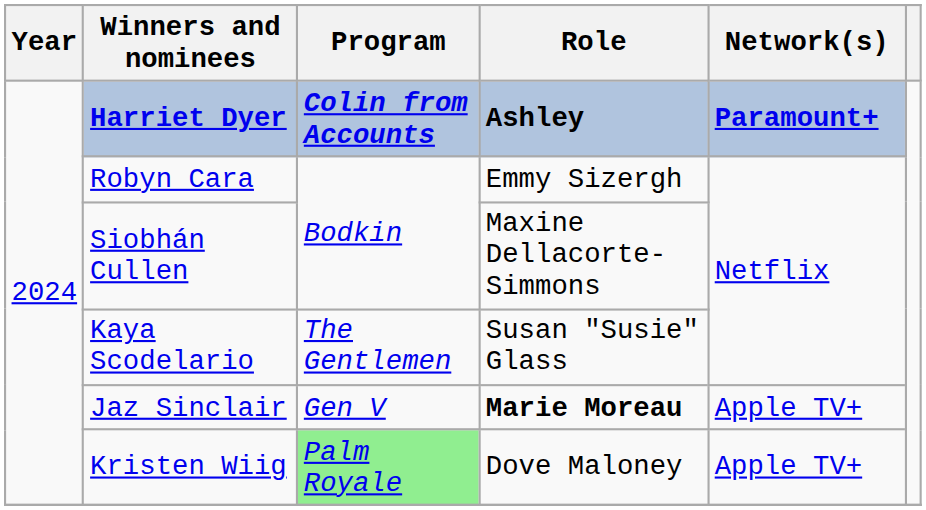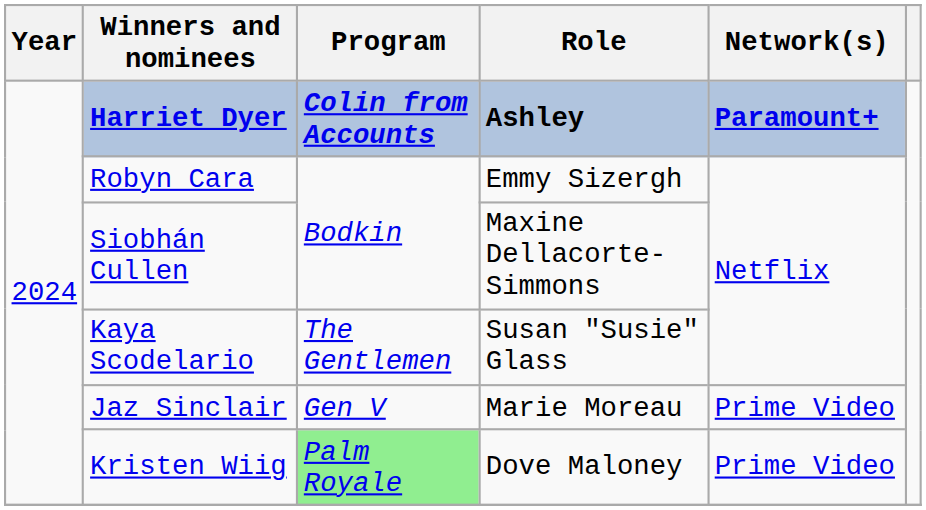 <table class="wikitable" width="70%" cellpadding="5">
 <tr>
 <th width="11"><strong>Year</strong></th>
 <th width="300"><strong>Winners and nominees</strong></th>
 <th width="200"><strong>Program</strong></th>
 <th width="300"><strong>Role</strong></th>
 <th width="200"><strong>Network(s)</strong></th>
 <th width="11"><strong></strong></th>
 </tr>
 <tr>
 <td rowspan="6" style="text-align:center;"><a href='#'>2024</a></td>
 <td style="background:#B0C4DE"><strong><a href='#'>Harriet Dyer</a></strong></td>
 <td style="background:#B0C4DE"><strong><em><a href='#'>Colin from Accounts</a></em></strong></td>
 <td style="background:#B0C4DE"><strong>Ashley</strong></td>
 <td style="background:#B0C4DE"><strong><a href='#'>Paramount+</a></strong></td>
 <td align="center" rowspan="6"></td>
 </tr>
 <tr>
 <td><a href='#'>Robyn Cara</a></td>
 <td rowspan="2"><em><a href='#'>Bodkin</a></em></td>
 <td>Emmy Sizergh</td>
 <td rowspan="3"><a href='#'>Netflix</a></td>
 </tr>
 <tr>
 <td><a href='#'>Siobhán Cullen</a></td>
 <td>Maxine Dellacorte-Simmons</td>
 </tr>
 <tr>
 <td><a href='#'>Kaya Scodelario</a></td>
 <td><em><a href='#'>The Gentlemen</a></em></td>
 <td>Susan "Susie" Glass</td>
 </tr>
 <tr>
 <td><a href='#'>Jaz Sinclair</a></td>
 <td><em><a href='#'>Gen V</a></em></td>
-<td><strong>Marie Moreau</strong></td>
-<td><a href='#'>Apple TV+</a></td>
+<td>Marie Moreau</td>
+<td><a href='#'>Prime Video</a></td>
 </tr>
 <tr>
 <td><a href='#'>Kristen Wiig</a></td>
 <td style="background: lightgreen;"><em><a href='#'>Palm Royale</a></em></td>
 <td>Dove Maloney</td>
-<td><a href='#'>Apple TV+</a></td>
+<td><a href='#'>Prime Video</a></td>
 </tr>
 <tr>
 </tr>
 </table>
